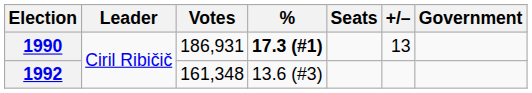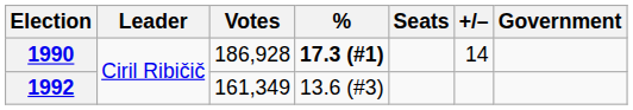 <table class="wikitable" style="text-align: right;">
 <tr>
 <th>Election</th>
 <th>Leader</th>
 <th>Votes</th>
 <th>%</th>
 <th>Seats</th>
 <th>+/–</th>
 <th>Government</th>
 </tr>
 <tr>
 <th><a href='#'>1990</a></th>
 <td rowspan="2" align="left"><a href='#'>Ciril Ribičič</a></td>
-<td>186,931</td>
+<td>186,928</td>
 <td><strong>17.3 (#1)</strong></td>
 <td></td>
-<td> 13</td>
+<td> 14</td>
 <td></td>
 </tr>
 <tr>
 <th><a href='#'>1992</a></th>
-<td>161,348</td>
+<td>161,349</td>
 <td>13.6 (#3)</td>
 <td></td>
 <td></td>
 <td></td>
 </tr>
 </table>
